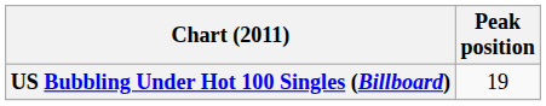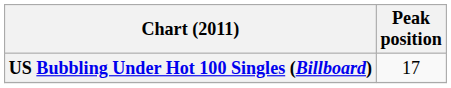 <table class="wikitable">
 <tr>
 <th>Chart (2011)</th>
 <th>Peak<br>position</th>
 </tr>
 <tr>
 <th scope="row">US <a href='#'>Bubbling Under Hot 100 Singles</a> (<a href='#'><em>Billboard</em></a>)</th>
-<td Align="center">19</td>
+<td Align="center">17</td>
 </tr>
 <tr>
 </tr>
 </table>
